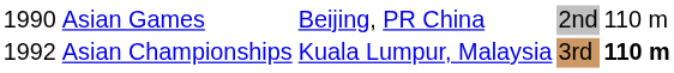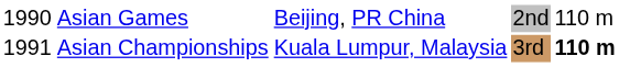 <table>
 <tr>
 <td>1990</td>
 <td><a href='#'>Asian Games</a></td>
 <td><a href='#'>Beijing</a>, <a href='#'>PR China</a></td>
 <td bgcolor="silver">2nd</td>
 <td>110 m</td>
 </tr>
 <tr>
-<td>1992</td>
+<td>1991</td>
 <td><a href='#'>Asian Championships</a></td>
 <td><a href='#'>Kuala Lumpur, Malaysia</a></td>
 <td bgcolor="cc9966">3rd</td>
 <td><strong>110 m</strong></td>
 </tr>
 </table>
